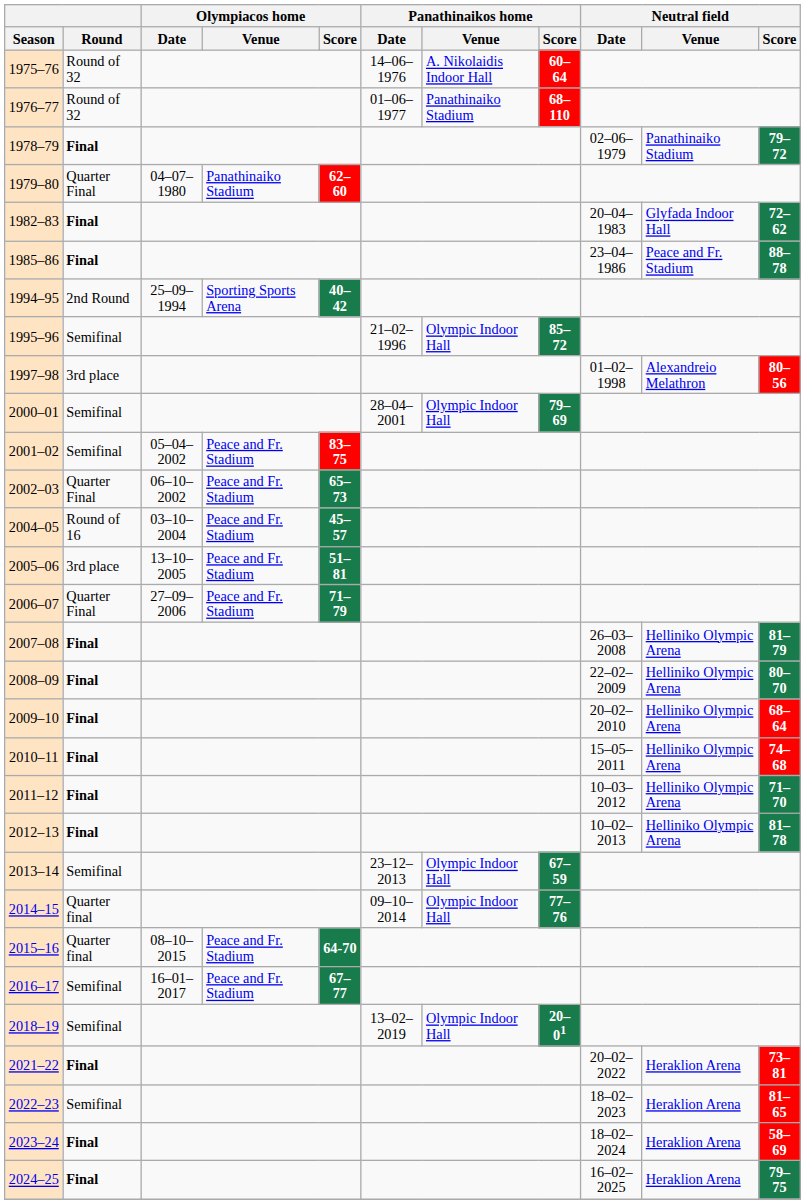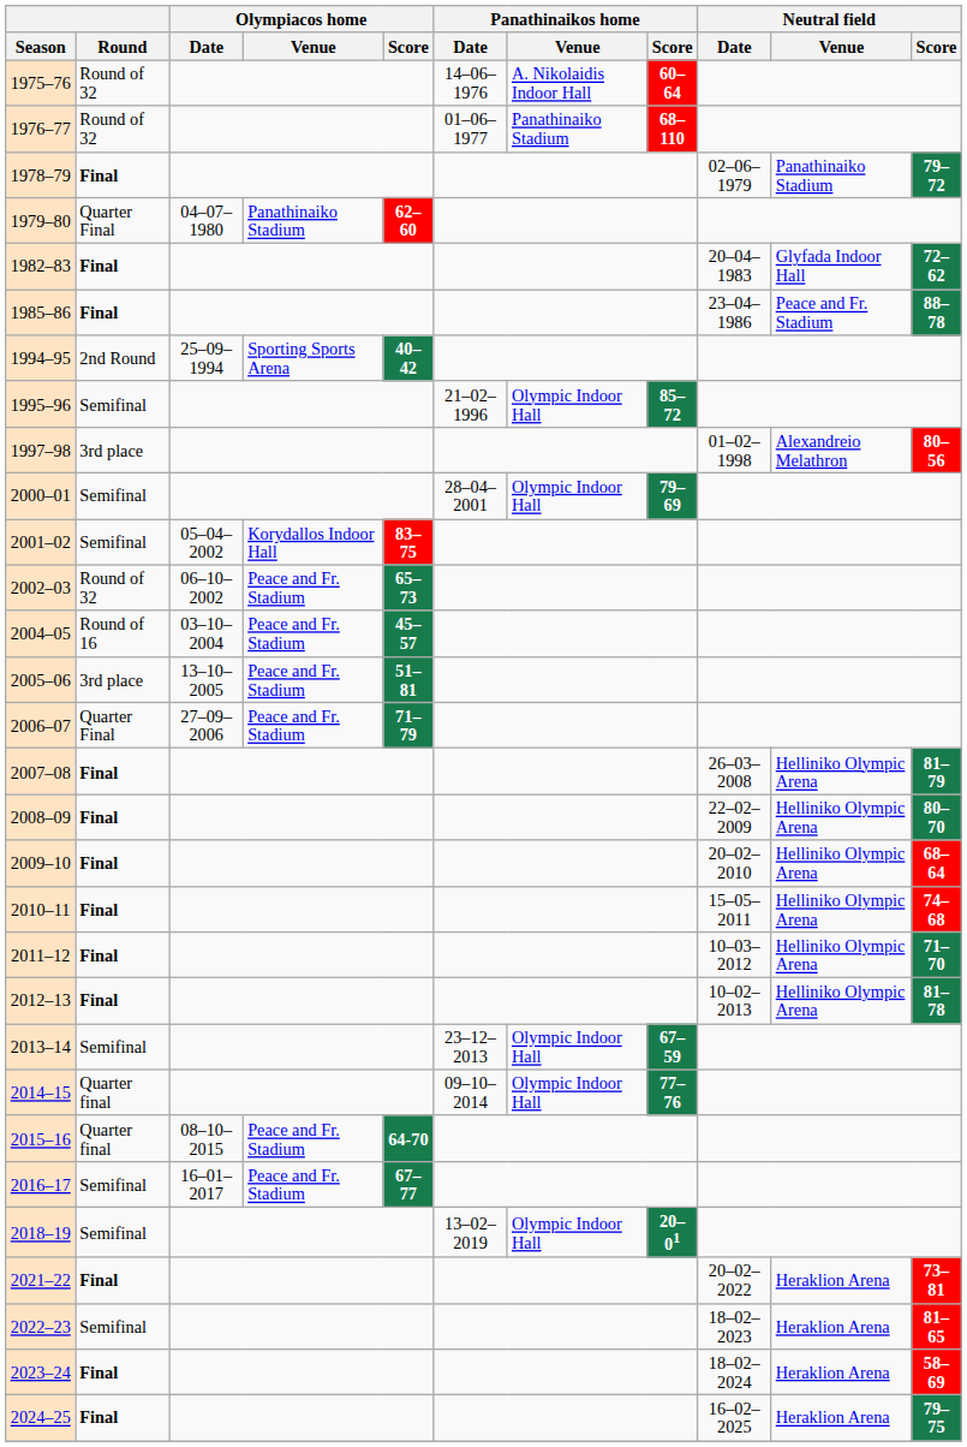 <table class="wikitable" style="text-align: center; font-size: 11px">
 <tr bgcolor=#f5f5f5>
 <th colspan=2></th>
 <th colspan=3>Olympiacos home</th>
 <th colspan=3>Panathinaikos home</th>
 <th colspan=3>Neutral field</th>
 </tr>
 <tr>
 <th width="48">Season</th>
 <th width="69">Round</th>
 <th width="67">Date</th>
 <th width="117">Venue</th>
 <th width="27">Score</th>
 <th width="67">Date</th>
 <th width="117">Venue</th>
 <th width="27">Score</th>
 <th width="67">Date</th>
 <th width="117">Venue</th>
 <th width="27">Score</th>
 </tr>
 <tr>
 <td bgcolor=#ffe4c4>1975–76</td>
 <td align="left">Round of 32</td>
 <td colspan="3"></td>
 <td>14–06–1976</td>
 <td align="left"><a href='#'>A. Nikolaidis Indoor Hall</a></td>
 <td style="color:#ffffff;background:#ff0000"><strong>60–64</strong></td>
 <td colspan="3"></td>
 </tr>
 <tr>
 <td bgcolor=#ffe4c4>1976–77</td>
 <td align="left">Round of 32</td>
 <td colspan="3"></td>
 <td>01–06–1977</td>
 <td align="left"><a href='#'>Panathinaiko Stadium</a></td>
 <td style="color:#ffffff;background:#ff0000"><strong>68–110</strong></td>
 <td colspan="3"></td>
 </tr>
 <tr>
 <td bgcolor=#ffe4c4>1978–79</td>
 <td align="left"><span><strong>Final</strong></span></td>
 <td colspan="3"></td>
 <td colspan="3"></td>
 <td>02–06–1979</td>
 <td align="left"><a href='#'>Panathinaiko Stadium</a></td>
 <td style="color:#ffffff;background:#187B4C"><strong>79–72</strong></td>
 </tr>
 <tr>
 <td bgcolor=#ffe4c4>1979–80</td>
 <td align="left">Quarter Final</td>
 <td>04–07–1980</td>
 <td align="left"><a href='#'>Panathinaiko Stadium</a></td>
 <td style="color:#ffffff;background:#ff0000"><strong>62–60</strong></td>
 <td colspan="3"></td>
 <td colspan="3"></td>
 </tr>
 <tr>
 <td bgcolor=#ffe4c4>1982–83</td>
 <td align="left"><span><strong>Final</strong></span></td>
 <td colspan="3"></td>
 <td colspan="3"></td>
 <td>20–04–1983</td>
 <td align="left"><a href='#'>Glyfada Indoor Hall</a></td>
 <td style="color:#ffffff;background:#187B4C"><strong>72–62</strong></td>
 </tr>
 <tr>
 <td bgcolor=#ffe4c4>1985–86</td>
 <td align="left"><span><strong>Final</strong></span></td>
 <td colspan="3"></td>
 <td colspan="3"></td>
 <td>23–04–1986</td>
 <td align="left"><a href='#'>Peace and Fr. Stadium</a></td>
 <td style="color:#ffffff;background:#187B4C"><strong>88–78</strong></td>
 </tr>
 <tr>
 <td bgcolor=#ffe4c4>1994–95</td>
 <td align="left">2nd Round</td>
 <td>25–09–1994</td>
 <td align="left"><a href='#'>Sporting Sports Arena</a></td>
 <td style="color:#ffffff;background:#187B4C"><strong>40–42</strong></td>
 <td colspan="3"></td>
 <td colspan="3"></td>
 </tr>
 <tr>
 <td bgcolor=#ffe4c4>1995–96</td>
 <td align="left">Semifinal</td>
 <td colspan="3"></td>
 <td>21–02–1996</td>
 <td align="left"><a href='#'>Olympic Indoor Hall</a></td>
 <td style="color:#ffffff;background:#187B4C"><strong>85–72</strong></td>
 <td colspan="3"></td>
 </tr>
 <tr>
 <td bgcolor=#ffe4c4>1997–98</td>
 <td align="left">3rd place</td>
 <td colspan="3"></td>
 <td colspan="3"></td>
 <td>01–02–1998</td>
 <td align="left"><a href='#'>Alexandreio Melathron</a></td>
 <td style="color:#ffffff;background:#ff0000"><strong>80–56</strong></td>
 </tr>
 <tr>
 <td bgcolor=#ffe4c4>2000–01</td>
 <td align="left">Semifinal</td>
 <td colspan="3"></td>
 <td>28–04–2001</td>
 <td align="left"><a href='#'>Olympic Indoor Hall</a></td>
 <td style="color:#ffffff;background:#187B4C"><strong>79–69</strong></td>
 <td colspan="3"></td>
 </tr>
 <tr>
 <td bgcolor=#ffe4c4>2001–02</td>
 <td align="left">Semifinal</td>
 <td>05–04–2002</td>
-<td align="left"><a href='#'>Peace and Fr. Stadium</a></td>
+<td align="left"><a href='#'>Korydallos Indoor Hall</a></td>
 <td style="color:#ffffff;background:#ff0000"><strong>83–75</strong></td>
 <td colspan="3"></td>
 <td colspan="3"></td>
 </tr>
 <tr>
 <td bgcolor=#ffe4c4>2002–03</td>
-<td align="left">Quarter Final</td>
+<td align="left">Round of 32</td>
 <td>06–10–2002</td>
 <td align="left"><a href='#'>Peace and Fr. Stadium</a></td>
 <td style="color:#ffffff;background:#187B4C"><strong>65–73</strong></td>
 <td colspan="3"></td>
 <td colspan="3"></td>
 </tr>
 <tr>
 <td bgcolor=#ffe4c4>2004–05</td>
 <td align="left">Round of 16</td>
 <td>03–10–2004</td>
 <td align="left"><a href='#'>Peace and Fr. Stadium</a></td>
 <td style="color:#ffffff;background:#187B4C"><strong>45–57</strong></td>
 <td colspan="3"></td>
 <td colspan="3"></td>
 </tr>
 <tr>
 <td bgcolor=#ffe4c4>2005–06</td>
 <td align="left">3rd place</td>
 <td>13–10–2005</td>
 <td align="left"><a href='#'>Peace and Fr. Stadium</a></td>
 <td style="color:#ffffff;background:#187B4C"><strong>51–81</strong></td>
 <td colspan="3"></td>
 <td colspan="3"></td>
 </tr>
 <tr>
 <td bgcolor=#ffe4c4>2006–07</td>
 <td align="left">Quarter Final</td>
 <td>27–09–2006</td>
 <td align="left"><a href='#'>Peace and Fr. Stadium</a></td>
 <td style="color:#ffffff;background:#187B4C"><strong>71–79</strong></td>
 <td colspan="3"></td>
 <td colspan="3"></td>
 </tr>
 <tr>
 <td bgcolor=#ffe4c4>2007–08</td>
 <td align="left"><span><strong>Final</strong></span></td>
 <td colspan="3"></td>
 <td colspan="3"></td>
 <td>26–03–2008</td>
 <td align="left"><a href='#'>Helliniko Olympic Arena</a></td>
 <td style="color:#ffffff;background:#187B4C"><strong>81–79</strong></td>
 </tr>
 <tr>
 <td bgcolor=#ffe4c4>2008–09</td>
 <td align="left"><span><strong>Final</strong></span></td>
 <td colspan="3"></td>
 <td colspan="3"></td>
 <td>22–02–2009</td>
 <td align="left"><a href='#'>Helliniko Olympic Arena</a></td>
 <td style="color:#ffffff;background:#187B4C"><strong>80–70</strong></td>
 </tr>
 <tr>
 <td bgcolor=#ffe4c4>2009–10</td>
 <td align="left"><span><strong>Final</strong></span></td>
 <td colspan="3"></td>
 <td colspan="3"></td>
 <td>20–02–2010</td>
 <td align="left"><a href='#'>Helliniko Olympic Arena</a></td>
 <td style="color:#ffffff;background:#ff0000"><strong>68–64</strong></td>
 </tr>
 <tr>
 <td bgcolor=#ffe4c4>2010–11</td>
 <td align="left"><span><strong>Final</strong></span></td>
 <td colspan="3"></td>
 <td colspan="3"></td>
 <td>15–05–2011</td>
 <td align="left"><a href='#'>Helliniko Olympic Arena</a></td>
 <td style="color:#ffffff;background:#ff0000"><strong>74–68</strong></td>
 </tr>
 <tr>
 <td bgcolor=#ffe4c4>2011–12</td>
 <td align="left"><span><strong>Final</strong></span></td>
 <td colspan="3"></td>
 <td colspan="3"></td>
 <td>10–03–2012</td>
 <td align="left"><a href='#'>Helliniko Olympic Arena</a></td>
 <td style="color:#ffffff;background:#187B4C"><strong>71–70</strong></td>
 </tr>
 <tr>
 <td bgcolor=#ffe4c4>2012–13</td>
 <td align="left"><span><strong>Final</strong></span></td>
 <td colspan="3"></td>
 <td colspan="3"></td>
 <td>10–02–2013</td>
 <td align="left"><a href='#'>Helliniko Olympic Arena</a></td>
 <td style="color:#ffffff;background:#187B4C"><strong>81–78</strong></td>
 </tr>
 <tr>
 <td bgcolor=#ffe4c4>2013–14</td>
 <td align="left">Semifinal</td>
 <td colspan="3"></td>
 <td>23–12–2013</td>
 <td align="left"><a href='#'>Olympic Indoor Hall</a></td>
 <td style="color:#ffffff;background:#187B4C"><strong>67–59</strong></td>
 <td colspan="3"></td>
 </tr>
 <tr>
 <td bgcolor=#ffe4c4><a href='#'>2014–15</a></td>
 <td align="left">Quarter final</td>
 <td colspan="3"></td>
 <td>09–10–2014</td>
 <td align="left"><a href='#'>Olympic Indoor Hall</a></td>
 <td style="color:#ffffff;background:#187B4C"><strong>77–76</strong></td>
 <td colspan="3"></td>
 </tr>
 <tr>
 <td bgcolor=#ffe4c4><a href='#'>2015–16</a></td>
 <td align="left">Quarter final</td>
 <td>08–10–2015</td>
 <td align="left"><a href='#'>Peace and Fr. Stadium</a></td>
 <td style="color:#ffffff;background:#187B4C"><strong>64-70</strong></td>
 <td colspan="3"></td>
 <td colspan="3"></td>
 </tr>
 <tr>
 <td bgcolor=#ffe4c4><a href='#'>2016–17</a></td>
 <td align="left">Semifinal</td>
 <td>16–01–2017</td>
 <td align="left"><a href='#'>Peace and Fr. Stadium</a></td>
 <td style="color:#ffffff;background:#187B4C"><strong>67–77</strong></td>
 <td colspan="3"></td>
 <td colspan="3"></td>
 </tr>
 <tr>
 <td bgcolor=#ffe4c4><a href='#'>2018–19</a></td>
 <td align="left">Semifinal</td>
 <td colspan="3"></td>
 <td>13–02–2019</td>
 <td align="left"><a href='#'>Olympic Indoor Hall</a></td>
 <td style="color:#ffffff;background:#187B4C"><strong>20–0<sup>1</sup></strong></td>
 <td colspan="3"></td>
 </tr>
 <tr>
 <td bgcolor=#ffe4c4><a href='#'>2021–22</a></td>
 <td align="left"><span><strong>Final</strong></span></td>
 <td colspan="3"></td>
 <td colspan="3"></td>
 <td>20–02–2022</td>
 <td align="left"><a href='#'>Heraklion Arena</a></td>
 <td style="color:#ffffff;background:#ff0000"><strong>73–81</strong></td>
 </tr>
 <tr>
 <td bgcolor=#ffe4c4><a href='#'>2022–23</a></td>
 <td align="left">Semifinal</td>
 <td colspan="3"></td>
 <td colspan="3"></td>
 <td>18–02–2023</td>
 <td align="left"><a href='#'>Heraklion Arena</a></td>
 <td style="color:#ffffff;background:#ff0000"><strong>81–65</strong></td>
 </tr>
 <tr>
 <td bgcolor=#ffe4c4><a href='#'>2023–24</a></td>
 <td align="left"><span><strong>Final</strong></span></td>
 <td colspan="3"></td>
 <td colspan="3"></td>
 <td>18–02–2024</td>
 <td align="left"><a href='#'>Heraklion Arena</a></td>
 <td style="color:#ffffff;background:#ff0000"><strong>58–69</strong></td>
 </tr>
 <tr>
 <td bgcolor=#ffe4c4><a href='#'>2024–25</a></td>
 <td align="left"><span><strong>Final</strong></span></td>
 <td colspan="3"></td>
 <td colspan="3"></td>
 <td>16–02–2025</td>
 <td align="left"><a href='#'>Heraklion Arena</a></td>
 <td style="color:#ffffff;background:#187B4C"><strong>79–75</strong></td>
 </tr>
 <tr>
 </tr>
 </table>
